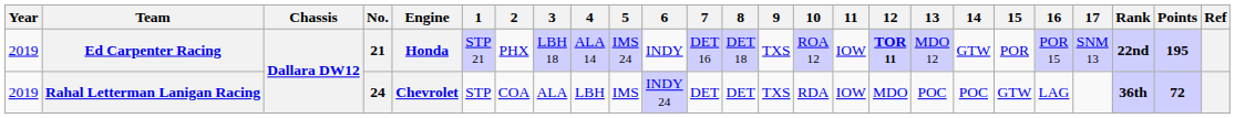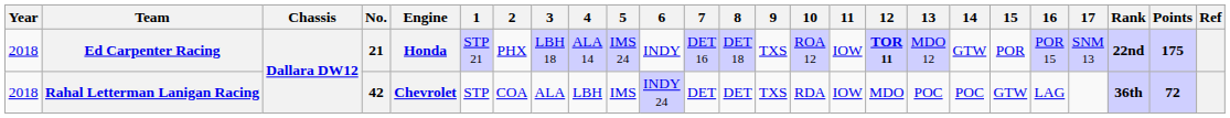 <table class="wikitable" style="text-align:center; font-size:85%">
 <tr>
 <th>Year</th>
 <th>Team</th>
 <th>Chassis</th>
 <th>No.</th>
 <th>Engine</th>
 <th>1</th>
 <th>2</th>
 <th>3</th>
 <th>4</th>
 <th>5</th>
 <th>6</th>
 <th>7</th>
 <th>8</th>
 <th>9</th>
 <th>10</th>
 <th>11</th>
 <th>12</th>
 <th>13</th>
 <th>14</th>
 <th>15</th>
 <th>16</th>
 <th>17</th>
 <th>Rank</th>
 <th>Points</th>
 <th>Ref</th>
 </tr>
 <tr>
-<td><a href='#'>2019</a></td>
+<td><a href='#'>2018</a></td>
 <th nowrap><a href='#'>Ed Carpenter Racing</a></th>
 <th rowspan=2 nowrap><a href='#'>Dallara DW12</a></th>
 <th>21</th>
 <th><a href='#'>Honda</a></th>
 <td style="background:#CFCFFF;"><a href='#'>STP</a><br><small>21</small></td>
 <td><a href='#'>PHX</a></td>
 <td style="background:#CFCFFF;"><a href='#'>LBH</a><br><small>18</small></td>
 <td style="background:#CFCFFF;"><a href='#'>ALA</a><br><small>14</small></td>
 <td style="background:#CFCFFF;"><a href='#'>IMS</a><br><small>24</small></td>
 <td><a href='#'>INDY</a></td>
 <td style="background:#CFCFFF;"><a href='#'>DET</a><br><small>16</small></td>
 <td style="background:#CFCFFF;"><a href='#'>DET</a><br><small>18</small></td>
 <td><a href='#'>TXS</a></td>
 <td style="background:#CFCFFF;"><a href='#'>ROA</a><br><small>12</small></td>
 <td><a href='#'>IOW</a></td>
 <td style="background:#CFCFFF;"><strong><a href='#'>TOR</a><br><small>11</small></strong></td>
 <td style="background:#CFCFFF;"><a href='#'>MDO</a><br><small>12</small></td>
 <td><a href='#'>GTW</a></td>
 <td><a href='#'>POR</a></td>
 <td style="background:#CFCFFF;"><a href='#'>POR</a><br><small>15</small></td>
 <td style="background:#CFCFFF;"><a href='#'>SNM</a><br><small>13</small></td>
 <th style="background:#CFCFFF;">22nd</th>
-<th style="background:#CFCFFF;">195</th>
+<th style="background:#CFCFFF;">175</th>
 <th></th>
 </tr>
 <tr>
-<td><a href='#'>2019</a></td>
+<td><a href='#'>2018</a></td>
 <th nowrap><a href='#'>Rahal Letterman Lanigan Racing</a></th>
-<th>24</th>
+<th>42</th>
 <th rowspan=1><a href='#'>Chevrolet</a></th>
 <td><a href='#'>STP</a></td>
 <td><a href='#'>COA</a></td>
 <td><a href='#'>ALA</a></td>
 <td><a href='#'>LBH</a></td>
 <td><a href='#'>IMS</a></td>
 <td style="background:#CFCFFF;"><a href='#'>INDY</a><br><small>24</small></td>
 <td><a href='#'>DET</a></td>
 <td><a href='#'>DET</a></td>
 <td><a href='#'>TXS</a></td>
 <td><a href='#'>RDA</a></td>
 <td><a href='#'>IOW</a></td>
 <td><a href='#'>MDO</a></td>
 <td><a href='#'>POC</a></td>
 <td><a href='#'>POC</a></td>
 <td><a href='#'>GTW</a></td>
 <td><a href='#'>LAG</a></td>
 <td></td>
 <th style="background:#CFCFFF;">36th</th>
 <th style="background:#CFCFFF;">72</th>
 <th></th>
 </tr>
 </table>
